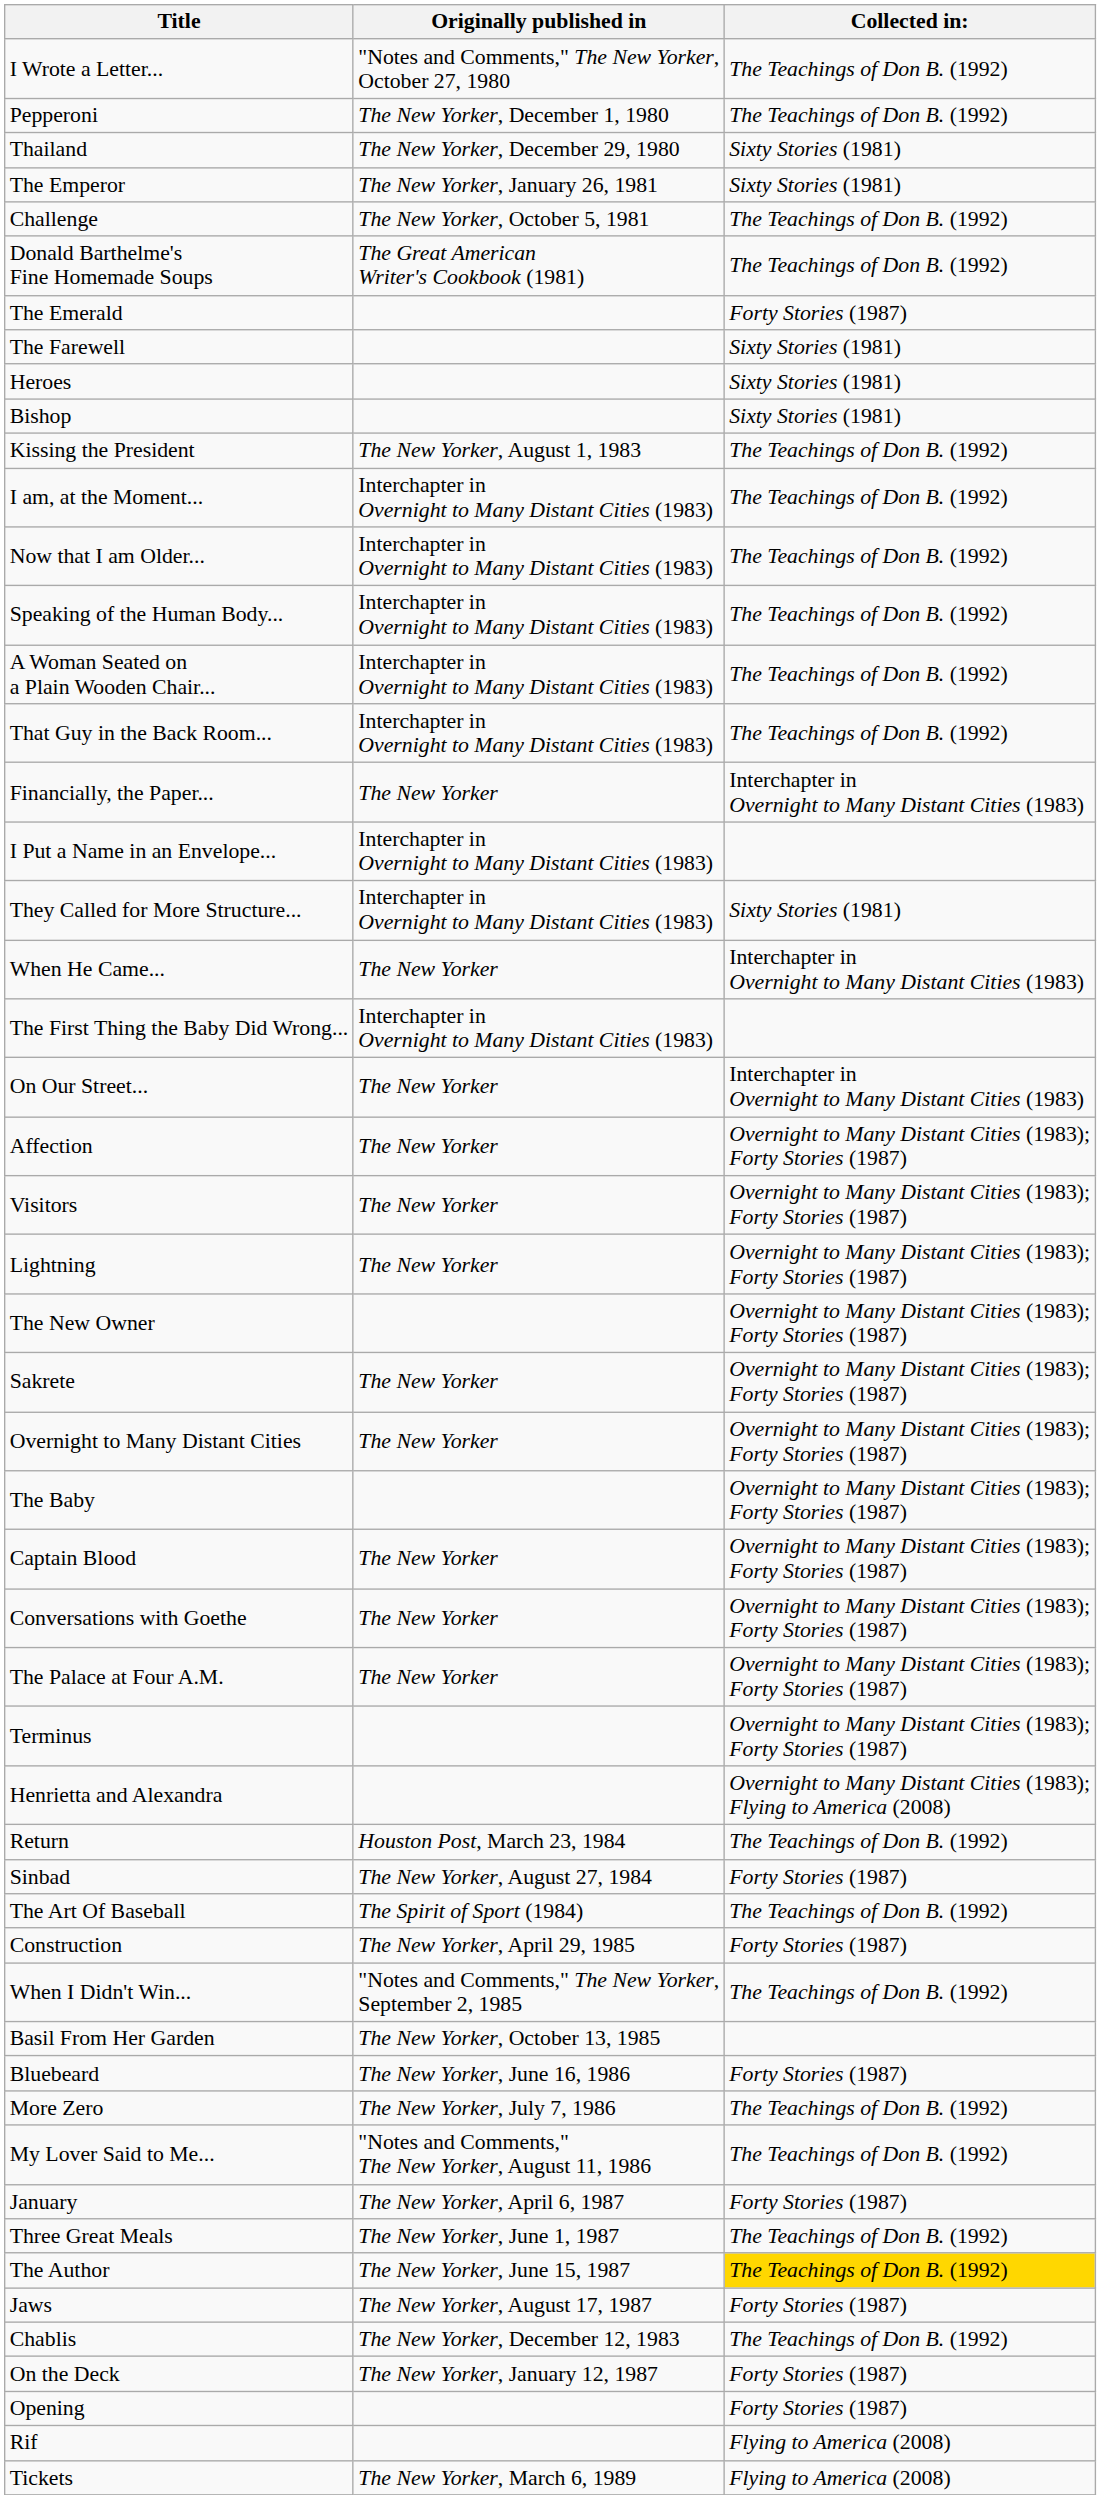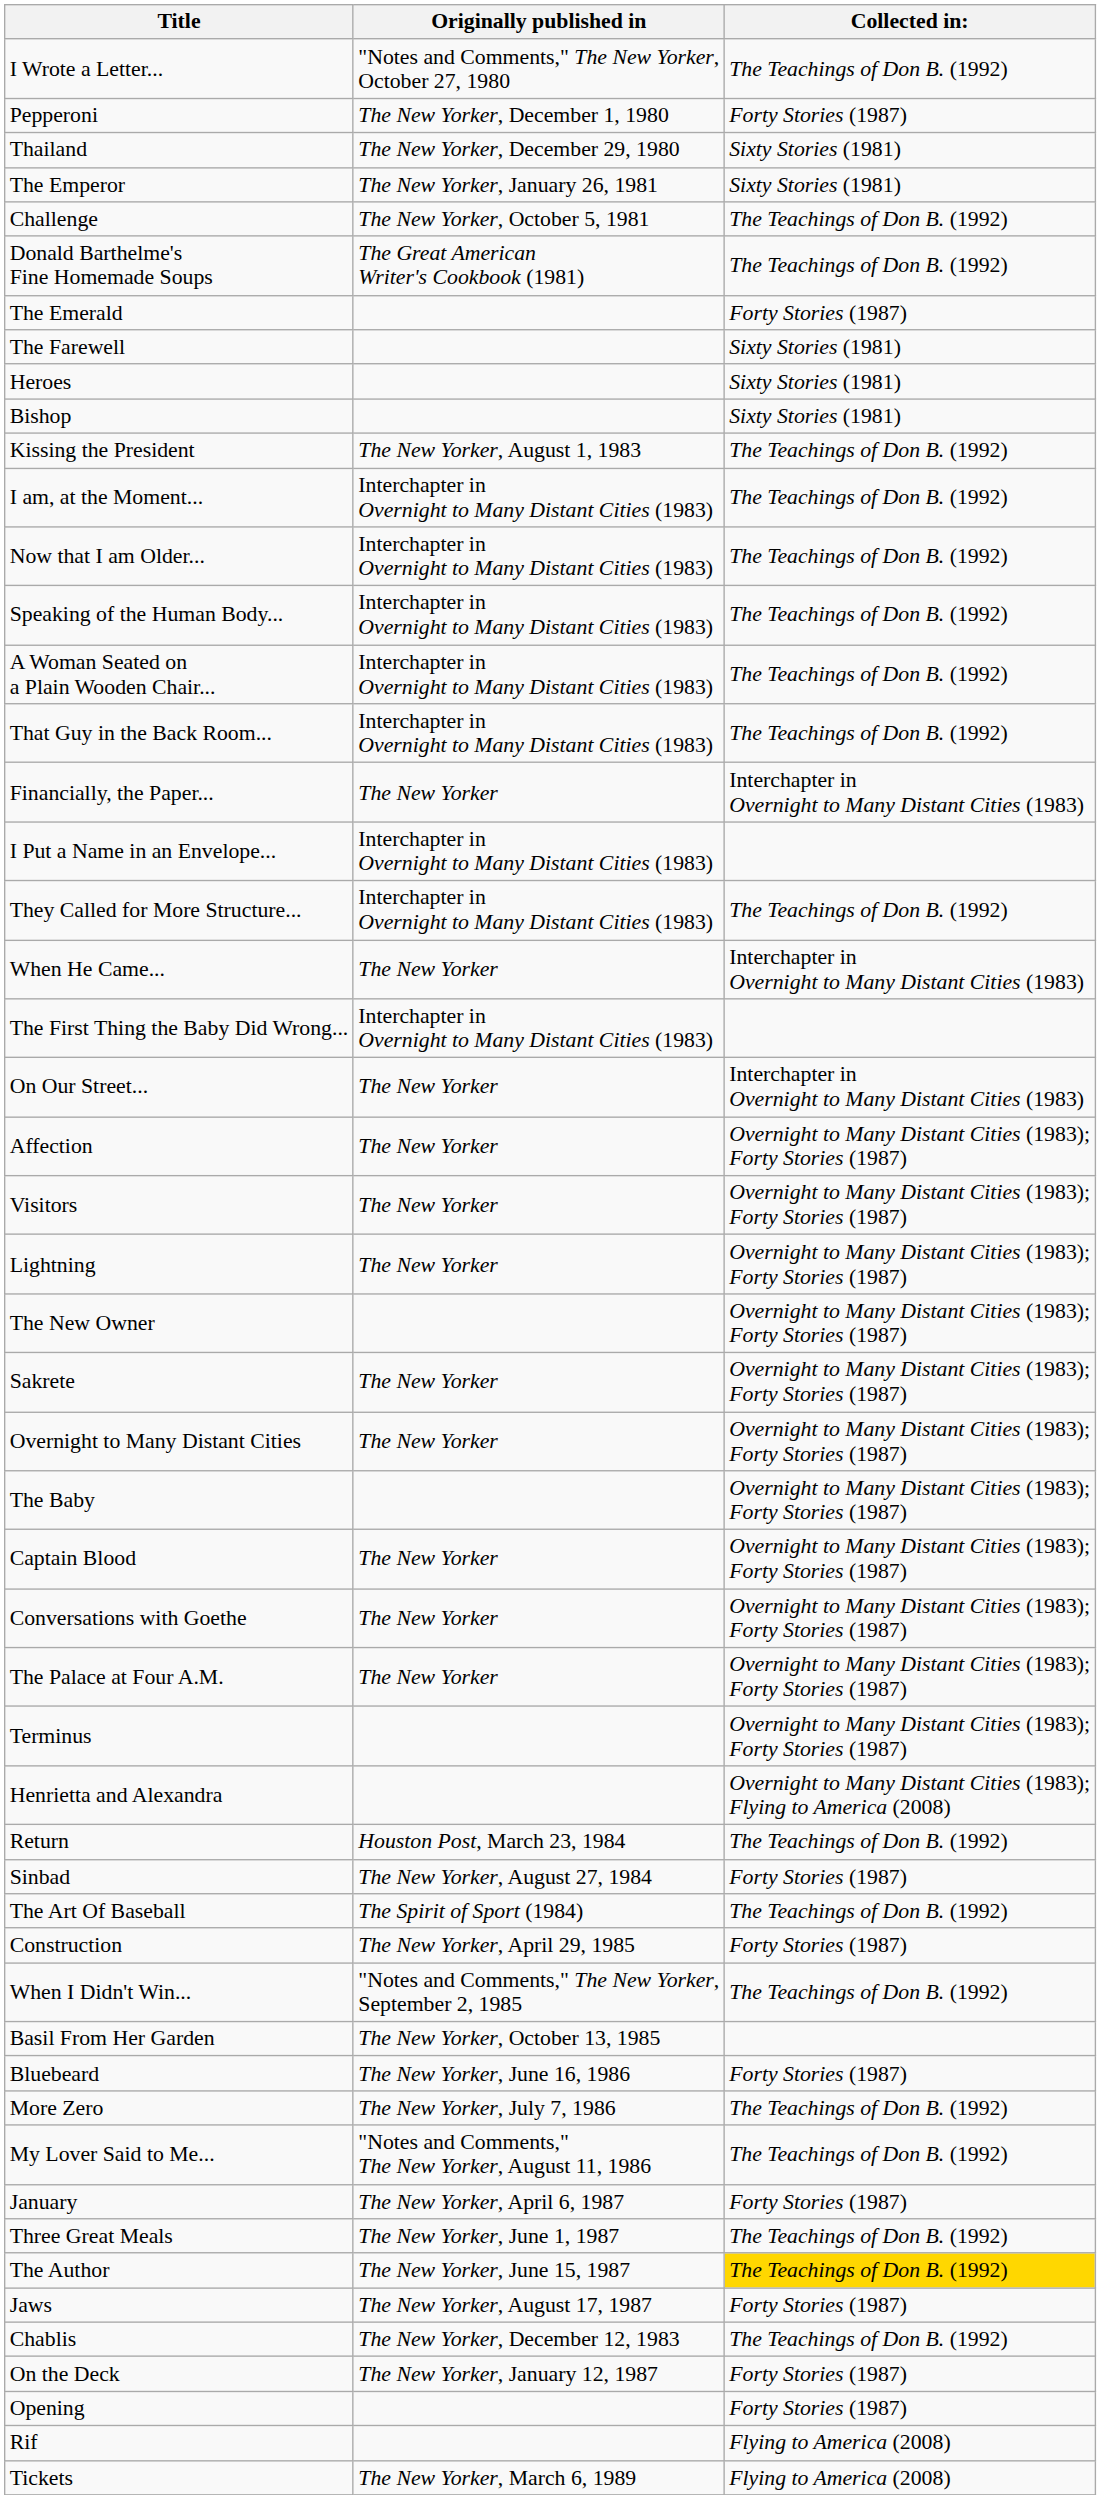 <table class="wikitable">
 <tr>
 <th>Title</th>
 <th>Originally published in</th>
 <th>Collected in:</th>
 </tr>
 <tr>
 <td>I Wrote a Letter...</td>
 <td>"Notes and Comments," <em>The New Yorker</em>,<br>October 27, 1980</td>
 <td><em>The Teachings of Don B.</em> (1992)</td>
 </tr>
 <tr>
 <td>Pepperoni</td>
 <td><em>The New Yorker</em>, December 1, 1980</td>
-<td><em>The Teachings of Don B.</em> (1992)</td>
+<td><em>Forty Stories</em> (1987)</td>
 </tr>
 <tr>
 <td>Thailand</td>
 <td><em>The New Yorker</em>, December 29, 1980</td>
 <td><em>Sixty Stories</em> (1981)</td>
 </tr>
 <tr>
 <td>The Emperor</td>
 <td><em>The New Yorker</em>, January 26, 1981</td>
 <td><em>Sixty Stories</em> (1981)</td>
 </tr>
 <tr>
 <td>Challenge</td>
 <td><em>The New Yorker</em>, October 5, 1981</td>
 <td><em>The Teachings of Don B.</em> (1992)</td>
 </tr>
 <tr>
 <td>Donald Barthelme's<br>Fine Homemade Soups</td>
 <td><em>The Great American<br>Writer's Cookbook</em> (1981)</td>
 <td><em>The Teachings of Don B.</em> (1992)</td>
 </tr>
 <tr>
 <td>The Emerald</td>
 <td></td>
 <td><em>Forty Stories</em> (1987)</td>
 </tr>
 <tr>
 <td>The Farewell</td>
 <td></td>
 <td><em>Sixty Stories</em> (1981)</td>
 </tr>
 <tr>
 <td>Heroes</td>
 <td></td>
 <td><em>Sixty Stories</em> (1981)</td>
 </tr>
 <tr>
 <td>Bishop</td>
 <td></td>
 <td><em>Sixty Stories</em> (1981)</td>
 </tr>
 <tr>
 <td>Kissing the President</td>
 <td><em>The New Yorker</em>, August 1, 1983</td>
 <td><em>The Teachings of Don B.</em> (1992)</td>
 </tr>
 <tr>
 <td>I am, at the Moment...</td>
 <td>Interchapter in <br><em>Overnight to Many Distant Cities</em> (1983)</td>
 <td><em>The Teachings of Don B.</em> (1992)</td>
 </tr>
 <tr>
 <td>Now that I am Older...</td>
 <td>Interchapter in <br><em>Overnight to Many Distant Cities</em> (1983)</td>
 <td><em>The Teachings of Don B.</em> (1992)</td>
 </tr>
 <tr>
 <td>Speaking of the Human Body...</td>
 <td>Interchapter in <br><em>Overnight to Many Distant Cities</em> (1983)</td>
 <td><em>The Teachings of Don B.</em> (1992)</td>
 </tr>
 <tr>
 <td>A Woman Seated on<br>a Plain Wooden Chair...</td>
 <td>Interchapter in <br><em>Overnight to Many Distant Cities</em> (1983)</td>
 <td><em>The Teachings of Don B.</em> (1992)</td>
 </tr>
 <tr>
 <td>That Guy in the Back Room...</td>
 <td>Interchapter in <br><em>Overnight to Many Distant Cities</em> (1983)</td>
 <td><em>The Teachings of Don B.</em> (1992)</td>
 </tr>
 <tr>
 <td>Financially, the Paper...</td>
 <td><em>The New Yorker</em></td>
 <td>Interchapter in <br><em>Overnight to Many Distant Cities</em> (1983)</td>
 </tr>
 <tr>
 <td>I Put a Name in an Envelope...</td>
 <td>Interchapter in <br><em>Overnight to Many Distant Cities</em> (1983)</td>
 <td></td>
 </tr>
 <tr>
 <td>They Called for More Structure...</td>
 <td>Interchapter in <br><em>Overnight to Many Distant Cities</em> (1983)</td>
-<td><em>Sixty Stories</em> (1981)</td>
+<td><em>The Teachings of Don B.</em> (1992)</td>
 </tr>
 <tr>
 <td>When He Came...</td>
 <td><em>The New Yorker</em></td>
 <td>Interchapter in <br><em>Overnight to Many Distant Cities</em> (1983)</td>
 </tr>
 <tr>
 <td>The First Thing the Baby Did Wrong...</td>
 <td>Interchapter in <br><em>Overnight to Many Distant Cities</em> (1983)</td>
 <td></td>
 </tr>
 <tr>
 <td>On Our Street...</td>
 <td><em>The New Yorker</em></td>
 <td>Interchapter in <br><em>Overnight to Many Distant Cities</em> (1983)</td>
 </tr>
 <tr>
 <td>Affection</td>
 <td><em>The New Yorker</em></td>
 <td><em>Overnight to Many Distant Cities</em> (1983);<br><em>Forty Stories</em> (1987)</td>
 </tr>
 <tr>
 <td>Visitors</td>
 <td><em>The New Yorker</em></td>
 <td><em>Overnight to Many Distant Cities</em> (1983);<br><em>Forty Stories</em> (1987)</td>
 </tr>
 <tr>
 <td>Lightning</td>
 <td><em>The New Yorker</em></td>
 <td><em>Overnight to Many Distant Cities</em> (1983);<br><em>Forty Stories</em> (1987)</td>
 </tr>
 <tr>
 <td>The New Owner</td>
 <td></td>
 <td><em>Overnight to Many Distant Cities</em> (1983);<br><em>Forty Stories</em> (1987)</td>
 </tr>
 <tr>
 <td>Sakrete</td>
 <td><em>The New Yorker</em></td>
 <td><em>Overnight to Many Distant Cities</em> (1983);<br><em>Forty Stories</em> (1987)</td>
 </tr>
 <tr>
 <td>Overnight to Many Distant Cities</td>
 <td><em>The New Yorker</em></td>
 <td><em>Overnight to Many Distant Cities</em> (1983);<br><em>Forty Stories</em> (1987)</td>
 </tr>
 <tr>
 <td>The Baby</td>
 <td></td>
 <td><em>Overnight to Many Distant Cities</em> (1983);<br><em>Forty Stories</em> (1987)</td>
 </tr>
 <tr>
 <td>Captain Blood</td>
 <td><em>The New Yorker</em></td>
 <td><em>Overnight to Many Distant Cities</em> (1983);<br><em>Forty Stories</em> (1987)</td>
 </tr>
 <tr>
 <td>Conversations with Goethe</td>
 <td><em>The New Yorker</em></td>
 <td><em>Overnight to Many Distant Cities</em> (1983);<br><em>Forty Stories</em> (1987)</td>
 </tr>
 <tr>
 <td>The Palace at Four A.M.</td>
 <td><em>The New Yorker</em></td>
 <td><em>Overnight to Many Distant Cities</em> (1983);<br><em>Forty Stories</em> (1987)</td>
 </tr>
 <tr>
 <td>Terminus</td>
 <td></td>
 <td><em>Overnight to Many Distant Cities</em> (1983);<br><em>Forty Stories</em> (1987)</td>
 </tr>
 <tr>
 <td>Henrietta and Alexandra</td>
 <td></td>
 <td><em>Overnight to Many Distant Cities</em> (1983);<br><em>Flying to America</em> (2008)</td>
 </tr>
 <tr>
 <td>Return</td>
 <td><em>Houston Post</em>, March 23, 1984</td>
 <td><em>The Teachings of Don B.</em> (1992)</td>
 </tr>
 <tr>
 <td>Sinbad</td>
 <td><em>The New Yorker</em>, August 27, 1984</td>
 <td><em>Forty Stories</em> (1987)</td>
 </tr>
 <tr>
 <td>The Art Of Baseball</td>
 <td><em>The Spirit of Sport</em> (1984)</td>
 <td><em>The Teachings of Don B.</em> (1992)</td>
 </tr>
 <tr>
 <td>Construction</td>
 <td><em>The New Yorker</em>, April 29, 1985</td>
 <td><em>Forty Stories</em> (1987)</td>
 </tr>
 <tr>
 <td>When I Didn't Win...</td>
 <td>"Notes and Comments," <em>The New Yorker</em>,<br>September 2, 1985</td>
 <td><em>The Teachings of Don B.</em> (1992)</td>
 </tr>
 <tr>
 <td>Basil From Her Garden</td>
 <td><em>The New Yorker</em>, October 13, 1985</td>
 <td></td>
 </tr>
 <tr>
 <td>Bluebeard</td>
 <td><em>The New Yorker</em>, June 16, 1986</td>
 <td><em>Forty Stories</em> (1987)</td>
 </tr>
 <tr>
 <td>More Zero</td>
 <td><em>The New Yorker</em>, July 7, 1986</td>
 <td><em>The Teachings of Don B.</em> (1992)</td>
 </tr>
 <tr>
 <td>My Lover Said to Me...</td>
 <td>"Notes and Comments,"<br><em>The New Yorker</em>, August 11, 1986</td>
 <td><em>The Teachings of Don B.</em> (1992)</td>
 </tr>
 <tr>
 <td>January</td>
 <td><em>The New Yorker</em>, April 6, 1987</td>
 <td><em>Forty Stories</em> (1987)</td>
 </tr>
 <tr>
 <td>Three Great Meals</td>
 <td><em>The New Yorker</em>, June 1, 1987</td>
 <td><em>The Teachings of Don B.</em> (1992)</td>
 </tr>
 <tr>
 <td>The Author</td>
 <td><em>The New Yorker</em>, June 15, 1987</td>
 <td style="background: gold;"><em>The Teachings of Don B.</em> (1992)</td>
 </tr>
 <tr>
 <td>Jaws</td>
 <td><em>The New Yorker</em>, August 17, 1987</td>
 <td><em>Forty Stories</em> (1987)</td>
 </tr>
 <tr>
 <td>Chablis</td>
 <td><em>The New Yorker</em>, December 12, 1983</td>
 <td><em>The Teachings of Don B.</em> (1992)</td>
 </tr>
 <tr>
 <td>On the Deck</td>
 <td><em>The New Yorker</em>, January 12, 1987</td>
 <td><em>Forty Stories</em> (1987)</td>
 </tr>
 <tr>
 <td>Opening</td>
 <td></td>
 <td><em>Forty Stories</em> (1987)</td>
 </tr>
 <tr>
 <td>Rif</td>
 <td></td>
 <td><em>Flying to America</em> (2008)</td>
 </tr>
 <tr>
 <td>Tickets</td>
 <td><em>The New Yorker</em>, March 6, 1989</td>
 <td><em>Flying to America</em> (2008)</td>
 </tr>
 </table>
